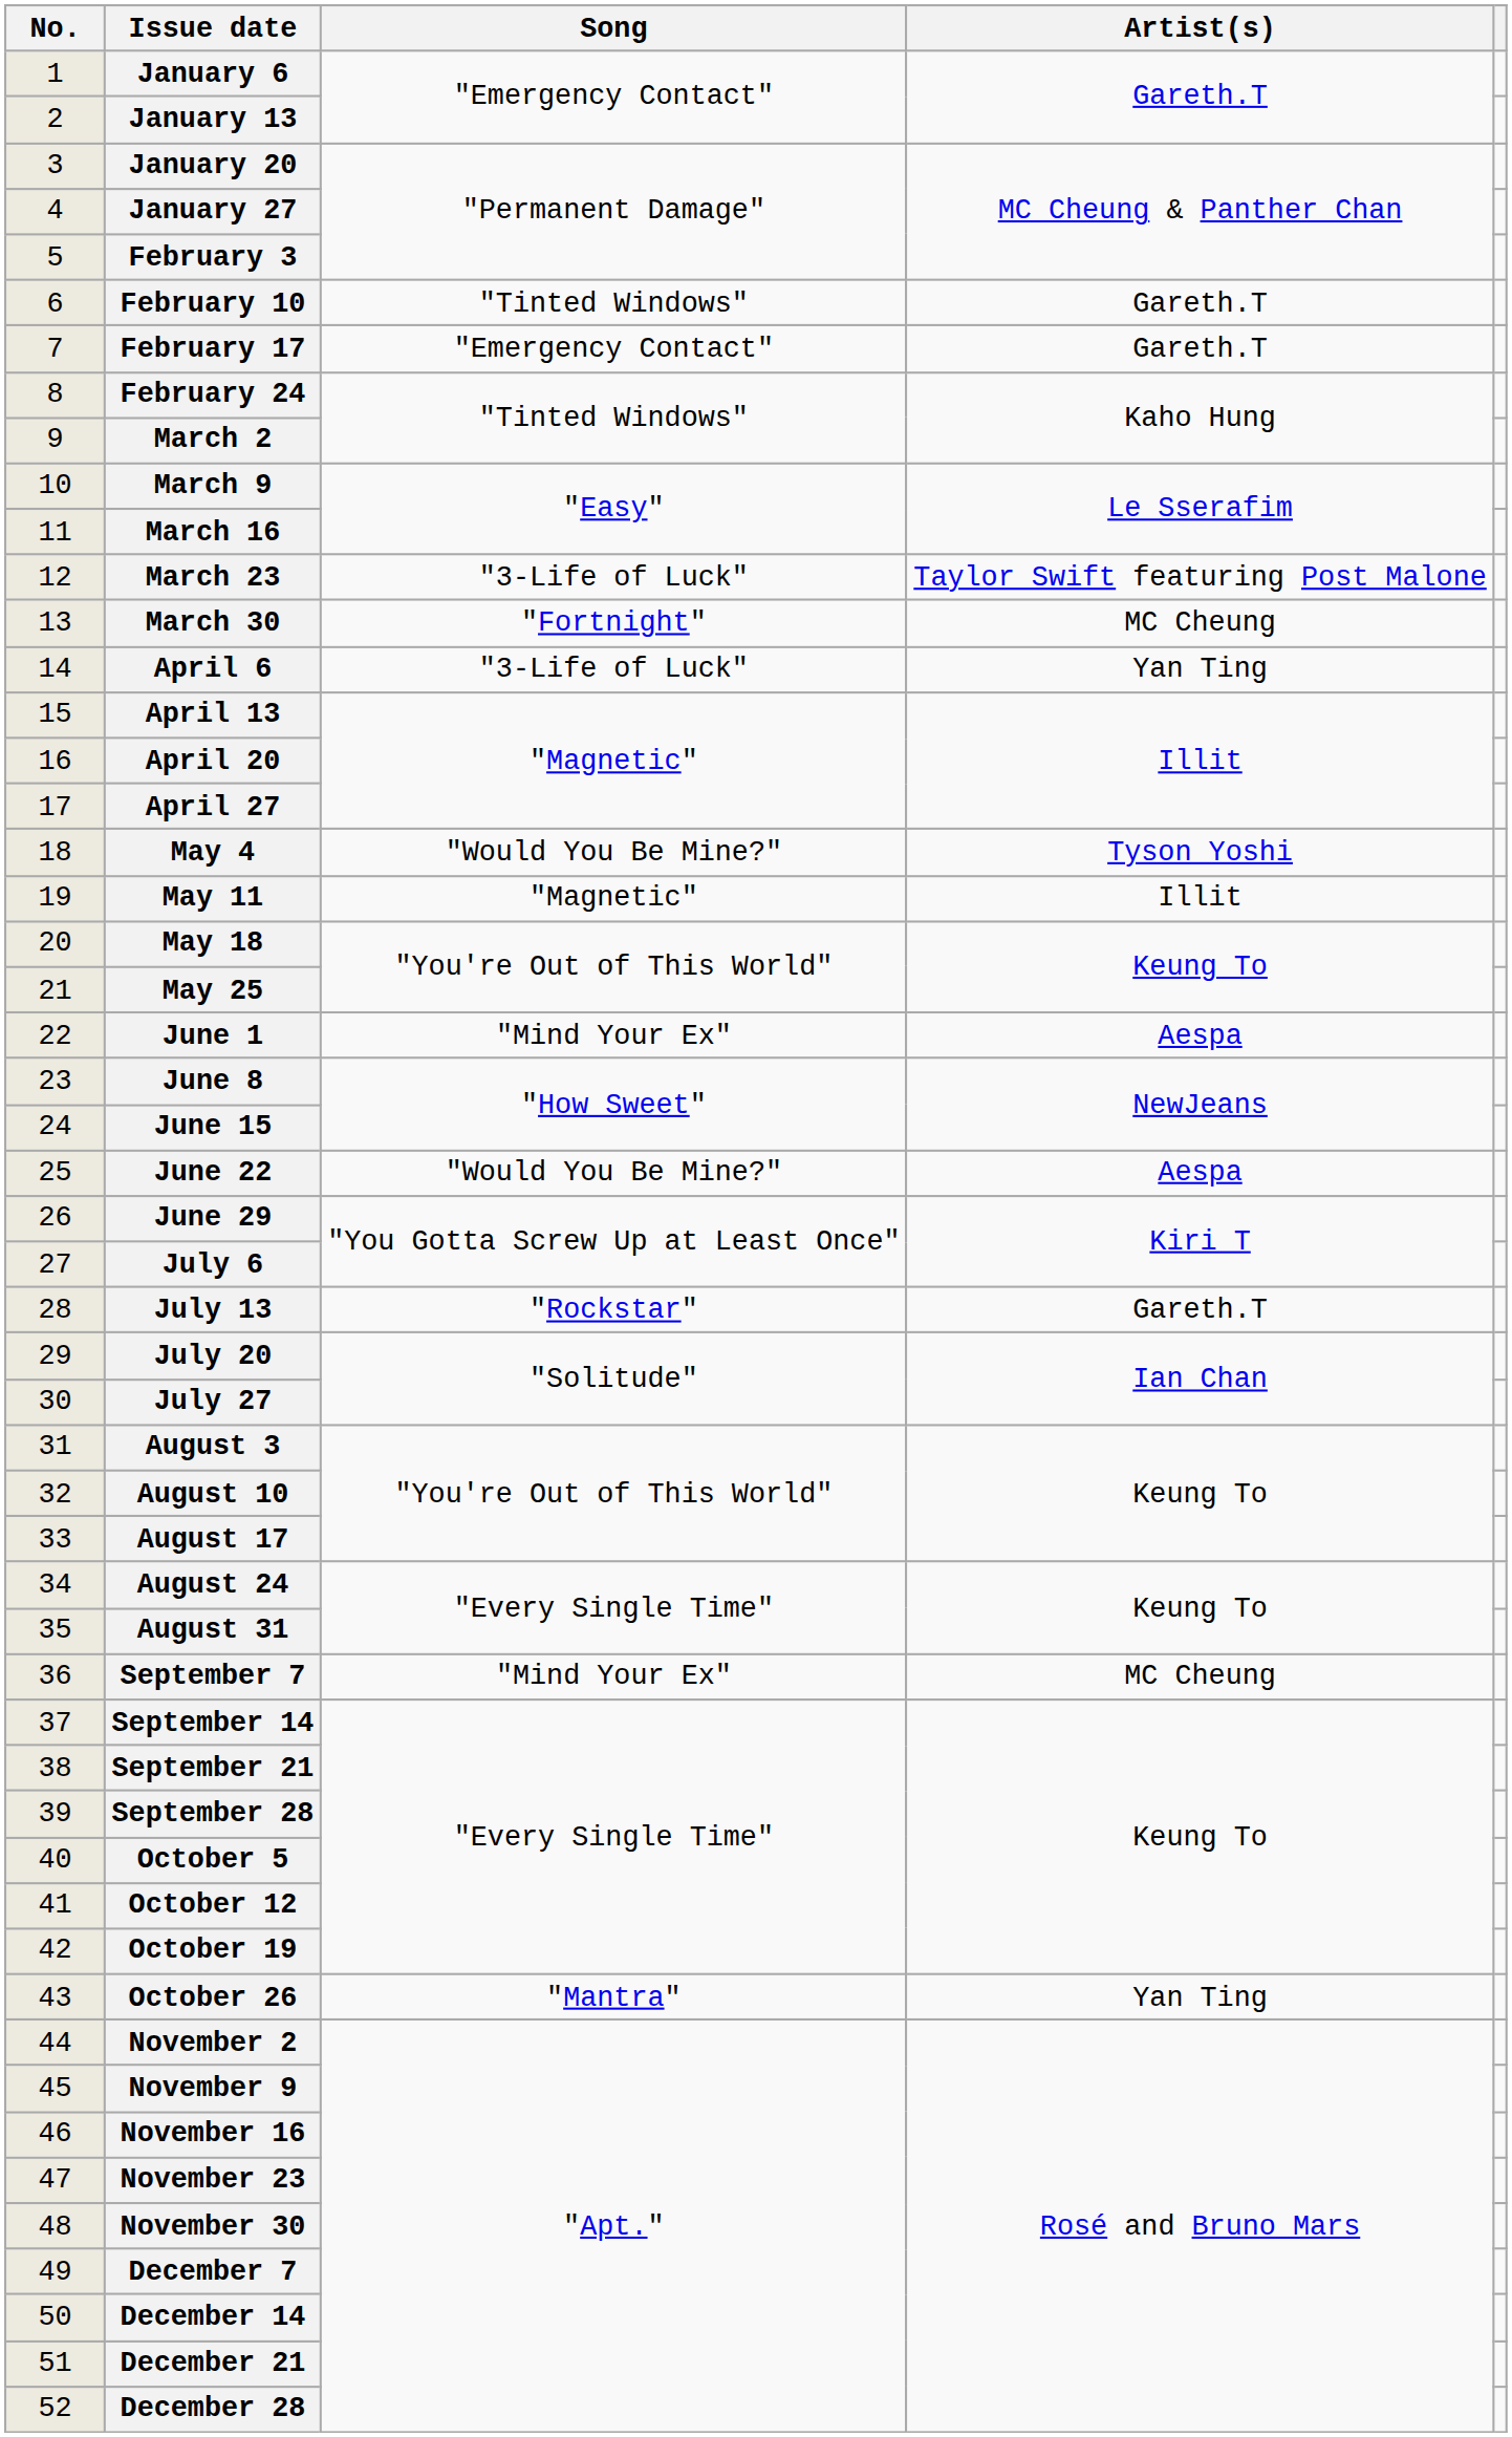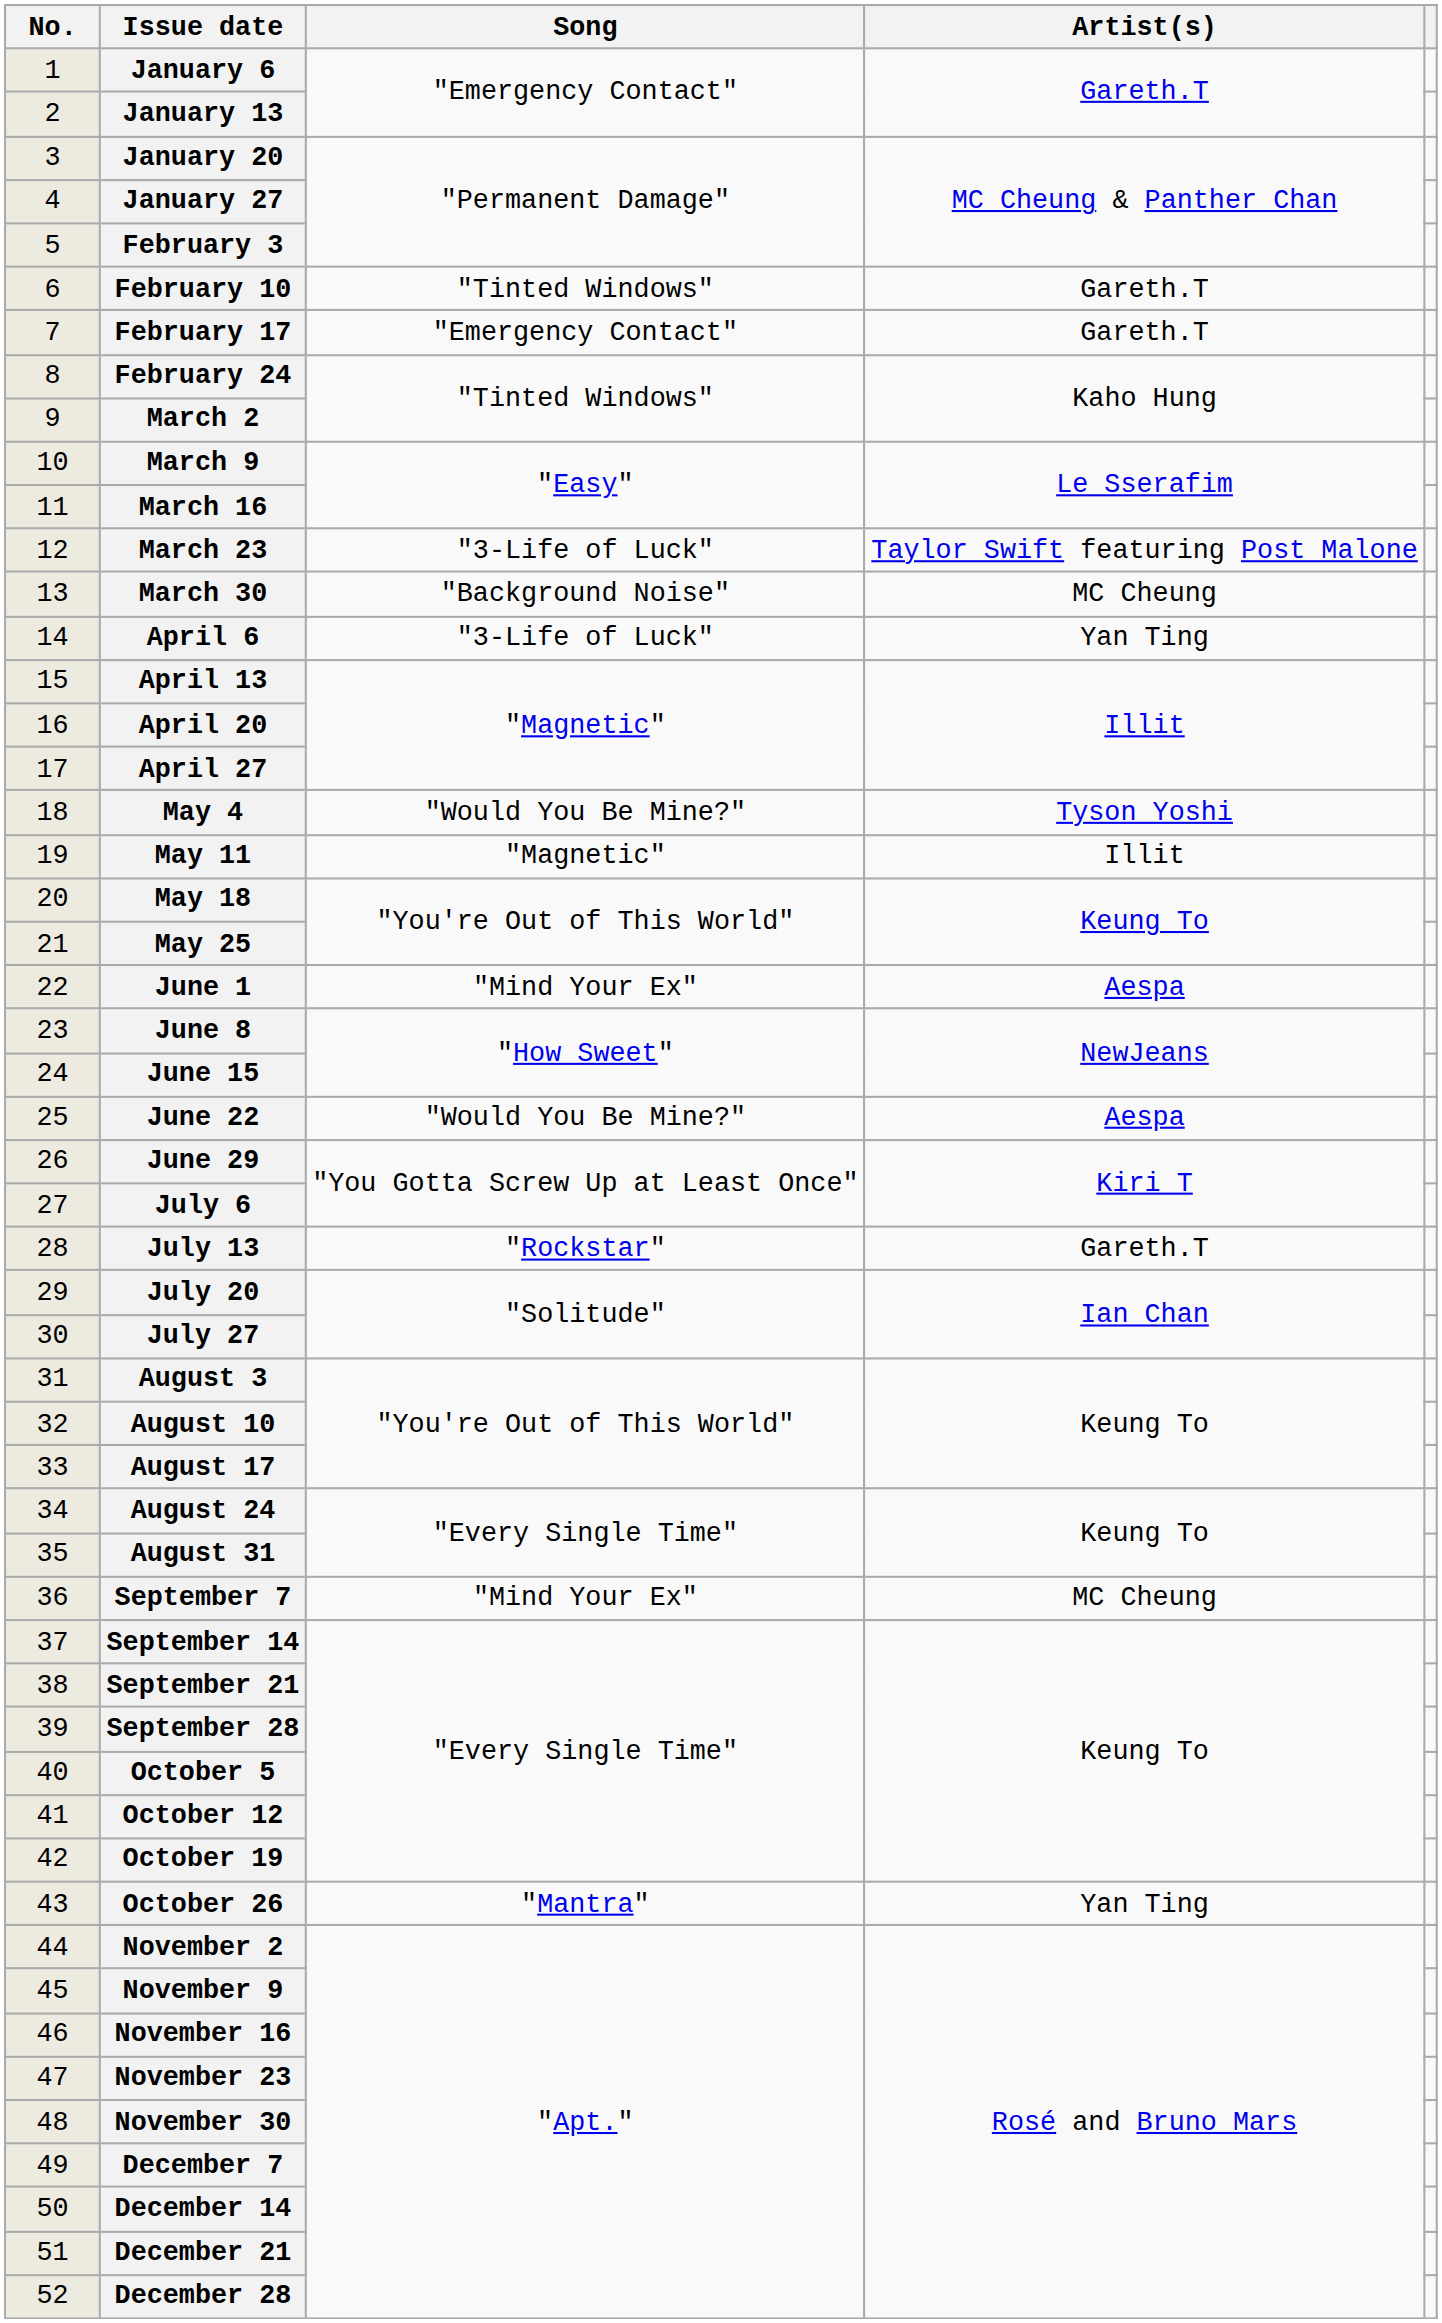 <table class="wikitable plainrowheaders" style="text-align: center">
 <tr>
 <th width="40">No.</th>
 <th scope="col">Issue date</th>
 <th>Song</th>
 <th>Artist(s)</th>
 <th></th>
 </tr>
 <tr>
 <td bgcolor=#EDEAE0 align="center">1</td>
 <th scope="row">January 6</th>
 <td rowspan=2>"Emergency Contact"</td>
 <td rowspan=2><a href='#'>Gareth.T</a></td>
 <td></td>
 </tr>
 <tr>
 <td bgcolor=#EDEAE0 align="center">2</td>
 <th scope="row">January 13</th>
 <td></td>
 </tr>
 <tr>
 <td bgcolor=#EDEAE0 align="center">3</td>
 <th scope="row">January 20</th>
 <td rowspan="3">"Permanent Damage"</td>
 <td rowspan="3"><a href='#'>MC Cheung</a> & <a href='#'>Panther Chan</a></td>
 <td></td>
 </tr>
 <tr>
 <td bgcolor=#EDEAE0 align="center">4</td>
 <th scope="row">January 27</th>
 <td></td>
 </tr>
 <tr>
 <td bgcolor=#EDEAE0 align="center">5</td>
 <th scope="row">February 3</th>
 <td></td>
 </tr>
 <tr>
 <td bgcolor=#EDEAE0 align="center">6</td>
 <th scope="row">February 10</th>
 <td>"Tinted Windows"</td>
 <td>Gareth.T</td>
 <td></td>
 </tr>
 <tr>
 <td bgcolor=#EDEAE0 align="center">7</td>
 <th scope="row">February 17</th>
 <td>"Emergency Contact"</td>
 <td>Gareth.T</td>
 <td></td>
 </tr>
 <tr>
 <td bgcolor=#EDEAE0 align="center">8</td>
 <th scope="row">February 24</th>
 <td rowspan="2">"Tinted Windows"</td>
 <td rowspan="2">Kaho Hung</td>
 <td></td>
 </tr>
 <tr>
 <td bgcolor=#EDEAE0 align="center">9</td>
 <th scope="row">March 2</th>
 <td></td>
 </tr>
 <tr>
 <td bgcolor=#EDEAE0 align="center">10</td>
 <th scope="row">March 9</th>
 <td rowspan="2">"<a href='#'>Easy</a>"</td>
 <td rowspan="2"><a href='#'>Le Sserafim</a></td>
 <td></td>
 </tr>
 <tr>
 <td bgcolor=#EDEAE0 align="center">11</td>
 <th scope="row">March 16</th>
 <td></td>
 </tr>
 <tr>
 <td bgcolor=#EDEAE0 align="center">12</td>
 <th scope="row">March 23</th>
 <td>"3-Life of Luck"</td>
 <td><a href='#'>Taylor Swift</a> featuring <a href='#'>Post Malone</a></td>
 <td></td>
 </tr>
 <tr>
 <td bgcolor=#EDEAE0 align="center">13</td>
 <th scope="row">March 30</th>
-<td>"<a href='#'>Fortnight</a>"</td>
+<td>"Background Noise"</td>
 <td>MC Cheung</td>
 <td></td>
 </tr>
 <tr>
 <td bgcolor=#EDEAE0 align="center">14</td>
 <th scope="row">April 6</th>
 <td>"3-Life of Luck"</td>
 <td>Yan Ting</td>
 <td></td>
 </tr>
 <tr>
 <td bgcolor=#EDEAE0 align="center">15</td>
 <th scope="row">April 13</th>
 <td rowspan="3">"<a href='#'>Magnetic</a>"</td>
 <td rowspan="3"><a href='#'>Illit</a></td>
 <td></td>
 </tr>
 <tr>
 <td bgcolor=#EDEAE0 align="center">16</td>
 <th scope="row">April 20</th>
 <td></td>
 </tr>
 <tr>
 <td bgcolor=#EDEAE0 align="center">17</td>
 <th scope="row">April 27</th>
 <td></td>
 </tr>
 <tr>
 <td bgcolor="#EDEAE0" align="center">18</td>
 <th scope="row">May 4</th>
 <td>"Would You Be Mine?"</td>
 <td><a href='#'>Tyson Yoshi</a></td>
 <td></td>
 </tr>
 <tr>
 <td bgcolor="#EDEAE0" align="center">19</td>
 <th scope="row">May 11</th>
 <td>"Magnetic"</td>
 <td>Illit</td>
 <td></td>
 </tr>
 <tr>
 <td bgcolor=#EDEAE0 align="center">20</td>
 <th scope="row">May 18</th>
 <td rowspan=2>"You're Out of This World"</td>
 <td rowspan=2><a href='#'>Keung To</a></td>
 <td></td>
 </tr>
 <tr>
 <td bgcolor=#EDEAE0 align="center">21</td>
 <th scope="row">May 25</th>
 <td></td>
 </tr>
 <tr>
 <td bgcolor="#EDEAE0" align="center">22</td>
 <th scope="row">June 1</th>
 <td>"Mind Your Ex"</td>
 <td><a href='#'>Aespa</a></td>
 <td></td>
 </tr>
 <tr>
 <td bgcolor="#EDEAE0" align="center">23</td>
 <th scope="row">June 8</th>
 <td rowspan="2">"<a href='#'>How Sweet</a>"</td>
 <td rowspan="2"><a href='#'>NewJeans</a></td>
 <td></td>
 </tr>
 <tr>
 <td bgcolor="#EDEAE0" align="center">24</td>
 <th scope="row">June 15</th>
 <td></td>
 </tr>
 <tr>
 <td bgcolor="#EDEAE0" align="center">25</td>
 <th scope="row">June 22</th>
 <td>"Would You Be Mine?"</td>
 <td><a href='#'>Aespa</a></td>
 <td></td>
 </tr>
 <tr>
 <td bgcolor="#EDEAE0" align="center">26</td>
 <th scope="row">June 29</th>
 <td rowspan="2">"You Gotta Screw Up at Least Once"</td>
 <td rowspan="2"><a href='#'>Kiri T</a></td>
 <td></td>
 </tr>
 <tr>
 <td bgcolor="#EDEAE0" align="center">27</td>
 <th scope="row">July 6</th>
 <td></td>
 </tr>
 <tr>
 <td bgcolor="#EDEAE0" align="center">28</td>
 <th scope="row">July 13</th>
 <td>"<a href='#'>Rockstar</a>"</td>
 <td>Gareth.T</td>
 <td></td>
 </tr>
 <tr>
 <td bgcolor="#EDEAE0" align="center">29</td>
 <th scope="row">July 20</th>
 <td rowspan="2">"Solitude"</td>
 <td rowspan="2"><a href='#'>Ian Chan</a></td>
 <td></td>
 </tr>
 <tr>
 <td bgcolor="#EDEAE0" align="center">30</td>
 <th scope="row">July 27</th>
 <td></td>
 </tr>
 <tr>
 <td bgcolor="#EDEAE0" align="center">31</td>
 <th scope="row">August 3</th>
 <td rowspan="3">"You're Out of This World"</td>
 <td rowspan="3">Keung To</td>
 <td></td>
 </tr>
 <tr>
 <td bgcolor="#EDEAE0" align="center">32</td>
 <th scope="row">August 10</th>
 <td></td>
 </tr>
 <tr>
 <td bgcolor="#EDEAE0" align="center">33</td>
 <th scope="row">August 17</th>
 <td></td>
 </tr>
 <tr>
 <td bgcolor="#EDEAE0" align="center">34</td>
 <th scope="row">August 24</th>
 <td rowspan="2">"Every Single Time"</td>
 <td rowspan="2">Keung To</td>
 <td></td>
 </tr>
 <tr>
 <td bgcolor="#EDEAE0" align="center">35</td>
 <th scope="row">August 31</th>
 <td></td>
 </tr>
 <tr>
 <td bgcolor="#EDEAE0" align="center">36</td>
 <th scope="row">September 7</th>
 <td>"Mind Your Ex"</td>
 <td>MC Cheung</td>
 <td></td>
 </tr>
 <tr>
 <td bgcolor="#EDEAE0" align="center">37</td>
 <th scope="row">September 14</th>
 <td rowspan="6">"Every Single Time"</td>
 <td rowspan="6">Keung To</td>
 <td></td>
 </tr>
 <tr>
 <td bgcolor="#EDEAE0" align="center">38</td>
 <th scope="row">September 21</th>
 <td></td>
 </tr>
 <tr>
 <td bgcolor="#EDEAE0" align="center">39</td>
 <th scope="row">September 28</th>
 <td></td>
 </tr>
 <tr>
 <td bgcolor="#EDEAE0" align="center">40</td>
 <th scope="row">October 5</th>
 <td></td>
 </tr>
 <tr>
 <td bgcolor="#EDEAE0" align="center">41</td>
 <th scope="row">October 12</th>
 <td></td>
 </tr>
 <tr>
 <td bgcolor="#EDEAE0" align="center">42</td>
 <th scope="row">October 19</th>
 <td></td>
 </tr>
 <tr>
 <td bgcolor="#EDEAE0" align="center">43</td>
 <th scope="row">October 26</th>
 <td>"<a href='#'>Mantra</a>"</td>
 <td>Yan Ting</td>
 <td></td>
 </tr>
 <tr>
 <td bgcolor="#EDEAE0" align="center">44</td>
 <th scope="row">November 2</th>
 <td rowspan="9">"<a href='#'>Apt.</a>"</td>
 <td rowspan="9"><a href='#'>Rosé</a> and <a href='#'>Bruno Mars</a></td>
 <td></td>
 </tr>
 <tr>
 <td bgcolor="#EDEAE0" align="center">45</td>
 <th scope="row">November 9</th>
 <td></td>
 </tr>
 <tr>
 <td bgcolor="#EDEAE0" align="center">46</td>
 <th scope="row">November 16</th>
 <td></td>
 </tr>
 <tr>
 <td bgcolor="#EDEAE0" align="center">47</td>
 <th scope="row">November 23</th>
 <td></td>
 </tr>
 <tr>
 <td bgcolor="#EDEAE0" align="center">48</td>
 <th scope="row">November 30</th>
 <td></td>
 </tr>
 <tr>
 <td bgcolor="#EDEAE0" align="center">49</td>
 <th scope="row">December 7</th>
 <td></td>
 </tr>
 <tr>
 <td bgcolor="#EDEAE0" align="center">50</td>
 <th scope="row">December 14</th>
 <td></td>
 </tr>
 <tr>
 <td bgcolor="#EDEAE0" align="center">51</td>
 <th scope="row">December 21</th>
 <td></td>
 </tr>
 <tr>
 <td bgcolor="#EDEAE0" align="center">52</td>
 <th scope="row">December 28</th>
 <td></td>
 </tr>
 </table>
